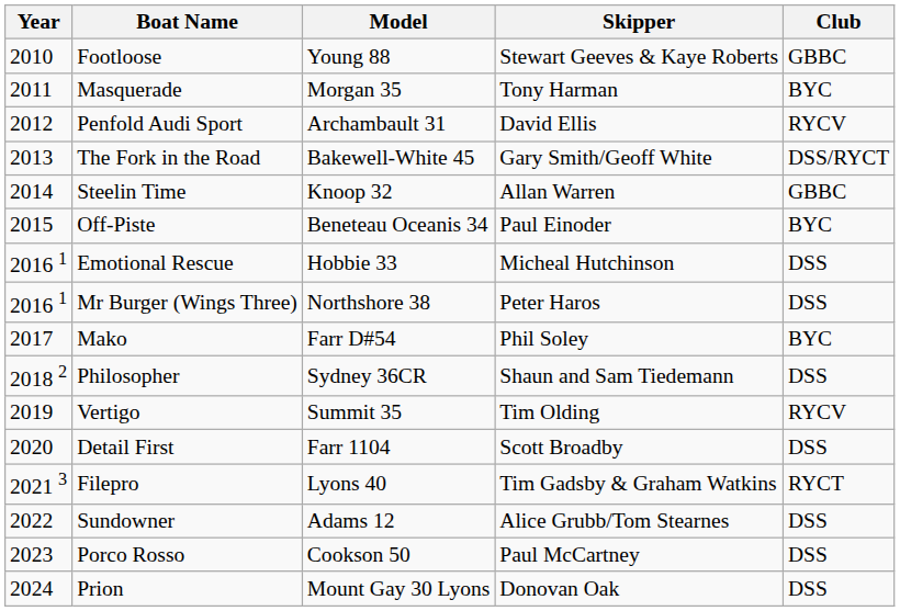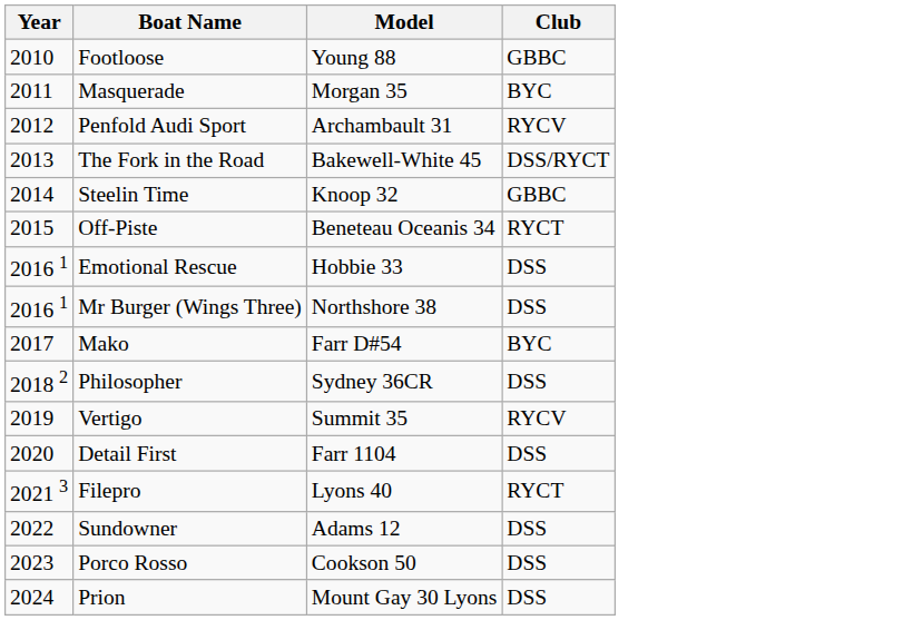 <table class="wikitable sortable">
 <tr>
 <th>Year</th>
 <th>Boat Name</th>
 <th>Model</th>
-<th>Skipper</th>
 <th>Club</th>
 </tr>
 <tr>
 <td>2010</td>
 <td>Footloose</td>
 <td>Young 88</td>
-<td>Stewart Geeves & Kaye Roberts</td>
 <td>GBBC</td>
 </tr>
 <tr>
 <td>2011</td>
 <td>Masquerade</td>
 <td>Morgan 35</td>
-<td>Tony Harman</td>
 <td>BYC</td>
 </tr>
 <tr>
 <td>2012</td>
 <td>Penfold Audi Sport</td>
 <td>Archambault 31</td>
-<td>David Ellis</td>
 <td>RYCV</td>
 </tr>
 <tr>
 <td>2013</td>
 <td>The Fork in the Road</td>
 <td>Bakewell-White 45</td>
-<td>Gary Smith/Geoff White</td>
 <td>DSS/RYCT</td>
 </tr>
 <tr>
 <td>2014</td>
 <td>Steelin Time</td>
 <td>Knoop 32</td>
-<td>Allan Warren</td>
 <td>GBBC</td>
 </tr>
 <tr>
 <td>2015</td>
 <td>Off-Piste</td>
 <td>Beneteau Oceanis 34</td>
-<td>Paul Einoder</td>
-<td>BYC</td>
+<td>RYCT</td>
 </tr>
 <tr>
 <td>2016 <sup>1</sup></td>
 <td>Emotional Rescue</td>
 <td>Hobbie 33</td>
-<td>Micheal Hutchinson</td>
 <td>DSS</td>
 </tr>
 <tr>
 <td>2016 <sup>1</sup></td>
 <td>Mr Burger (Wings Three)</td>
 <td>Northshore 38</td>
-<td>Peter Haros</td>
 <td>DSS</td>
 </tr>
 <tr>
 <td>2017</td>
 <td>Mako</td>
 <td>Farr D#54</td>
-<td>Phil Soley</td>
 <td>BYC</td>
 </tr>
 <tr>
 <td>2018 <sup>2</sup></td>
 <td>Philosopher</td>
 <td>Sydney 36CR</td>
-<td>Shaun and Sam Tiedemann</td>
 <td>DSS</td>
 </tr>
 <tr>
 <td>2019</td>
 <td>Vertigo</td>
 <td>Summit 35</td>
-<td>Tim Olding</td>
 <td>RYCV</td>
 </tr>
 <tr>
 <td>2020</td>
 <td>Detail First</td>
 <td>Farr 1104</td>
-<td>Scott Broadby</td>
 <td>DSS</td>
 </tr>
 <tr>
 <td>2021 <sup>3</sup></td>
 <td>Filepro</td>
 <td>Lyons 40</td>
-<td>Tim Gadsby & Graham Watkins</td>
 <td>RYCT</td>
 </tr>
 <tr>
 <td>2022</td>
 <td>Sundowner</td>
 <td>Adams 12</td>
-<td>Alice Grubb/Tom Stearnes</td>
 <td>DSS</td>
 </tr>
 <tr>
 <td>2023</td>
 <td>Porco Rosso</td>
 <td>Cookson 50</td>
-<td>Paul McCartney</td>
 <td>DSS</td>
 </tr>
 <tr>
 <td>2024</td>
 <td>Prion</td>
 <td>Mount Gay 30 Lyons</td>
-<td>Donovan Oak</td>
 <td>DSS</td>
 </tr>
 </table>
